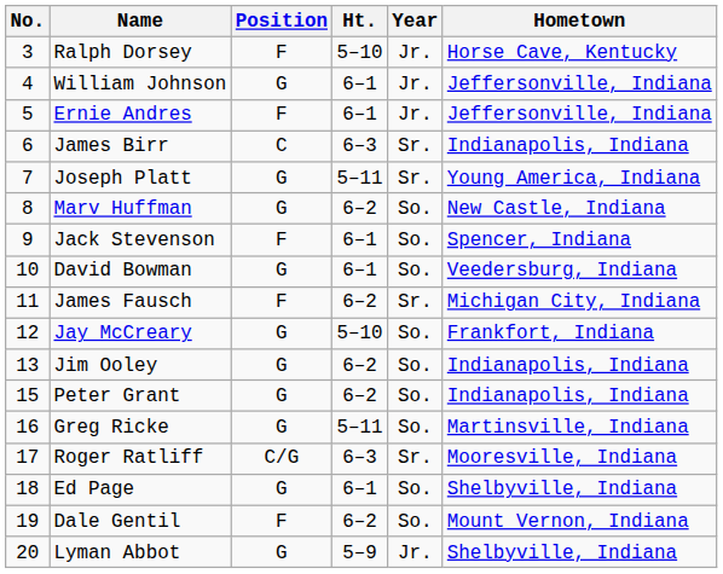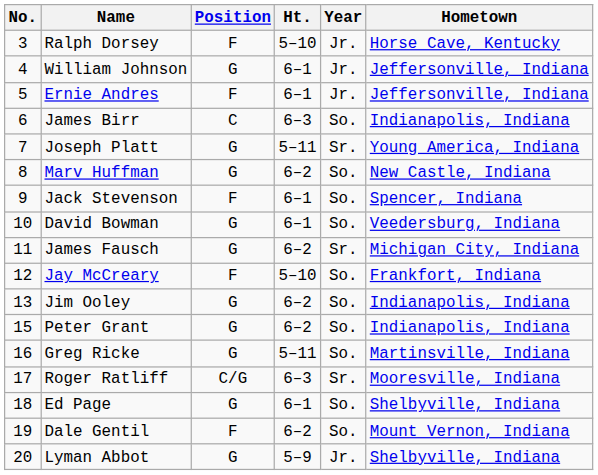 <table class="wikitable" style="text-align:center">
 <tr>
 <th>No.</th>
 <th>Name</th>
 <th><a href='#'>Position</a></th>
 <th>Ht.</th>
 <th>Year</th>
 <th>Hometown</th>
 </tr>
 <tr>
 <td>3</td>
 <td style="text-align:left">Ralph Dorsey</td>
 <td>F</td>
 <td>5–10</td>
 <td>Jr.</td>
 <td style="text-align:left"><a href='#'>Horse Cave, Kentucky</a></td>
 </tr>
 <tr>
 <td>4</td>
 <td style="text-align:left">William Johnson</td>
 <td>G</td>
 <td>6–1</td>
 <td>Jr.</td>
 <td style="text-align:left"><a href='#'>Jeffersonville, Indiana</a></td>
 </tr>
 <tr>
 <td>5</td>
 <td style="text-align:left"><a href='#'>Ernie Andres</a></td>
 <td>F</td>
 <td>6–1</td>
 <td>Jr.</td>
 <td style="text-align:left"><a href='#'>Jeffersonville, Indiana</a></td>
 </tr>
 <tr>
 <td>6</td>
 <td style="text-align:left">James Birr</td>
 <td>C</td>
 <td>6–3</td>
-<td>Sr.</td>
+<td>So.</td>
 <td style="text-align:left"><a href='#'>Indianapolis, Indiana</a></td>
 </tr>
 <tr>
 <td>7</td>
 <td style="text-align:left">Joseph Platt</td>
 <td>G</td>
 <td>5–11</td>
 <td>Sr.</td>
 <td style="text-align:left"><a href='#'>Young America, Indiana</a></td>
 </tr>
 <tr>
 <td>8</td>
 <td style="text-align:left"><a href='#'>Marv Huffman</a></td>
 <td>G</td>
 <td>6–2</td>
 <td>So.</td>
 <td style="text-align:left"><a href='#'>New Castle, Indiana</a></td>
 </tr>
 <tr>
 <td>9</td>
 <td style="text-align:left">Jack Stevenson</td>
 <td>F</td>
 <td>6–1</td>
 <td>So.</td>
 <td style="text-align:left"><a href='#'>Spencer, Indiana</a></td>
 </tr>
 <tr>
 <td>10</td>
 <td style="text-align:left">David Bowman</td>
 <td>G</td>
 <td>6–1</td>
 <td>So.</td>
 <td style="text-align:left"><a href='#'>Veedersburg, Indiana</a></td>
 </tr>
 <tr>
 <td>11</td>
 <td style="text-align:left">James Fausch</td>
-<td>F</td>
+<td>G</td>
 <td>6–2</td>
 <td>Sr.</td>
 <td style="text-align:left"><a href='#'>Michigan City, Indiana</a></td>
 </tr>
 <tr>
 <td>12</td>
 <td style="text-align:left"><a href='#'>Jay McCreary</a></td>
-<td>G</td>
+<td>F</td>
 <td>5–10</td>
 <td>So.</td>
 <td style="text-align:left"><a href='#'>Frankfort, Indiana</a></td>
 </tr>
 <tr>
 <td>13</td>
 <td style="text-align:left">Jim Ooley</td>
 <td>G</td>
 <td>6–2</td>
 <td>So.</td>
 <td style="text-align:left"><a href='#'>Indianapolis, Indiana</a></td>
 </tr>
 <tr>
 <td>15</td>
 <td style="text-align:left">Peter Grant</td>
 <td>G</td>
 <td>6–2</td>
 <td>So.</td>
 <td style="text-align:left"><a href='#'>Indianapolis, Indiana</a></td>
 </tr>
 <tr>
 <td>16</td>
 <td style="text-align:left">Greg Ricke</td>
 <td>G</td>
 <td>5–11</td>
 <td>So.</td>
 <td style="text-align:left"><a href='#'>Martinsville, Indiana</a></td>
 </tr>
 <tr>
 <td>17</td>
 <td style="text-align:left">Roger Ratliff</td>
 <td>C/G</td>
 <td>6–3</td>
 <td>Sr.</td>
 <td style="text-align:left"><a href='#'>Mooresville, Indiana</a></td>
 </tr>
 <tr>
 <td>18</td>
 <td style="text-align:left">Ed Page</td>
 <td>G</td>
 <td>6–1</td>
 <td>So.</td>
 <td style="text-align:left"><a href='#'>Shelbyville, Indiana</a></td>
 </tr>
 <tr>
 <td>19</td>
 <td style="text-align:left">Dale Gentil</td>
 <td>F</td>
 <td>6–2</td>
 <td>So.</td>
 <td style="text-align:left"><a href='#'>Mount Vernon, Indiana</a></td>
 </tr>
 <tr>
 <td>20</td>
 <td style="text-align:left">Lyman Abbot</td>
 <td>G</td>
 <td>5–9</td>
 <td>Jr.</td>
 <td style="text-align:left"><a href='#'>Shelbyville, Indiana</a></td>
 </tr>
 </table>
